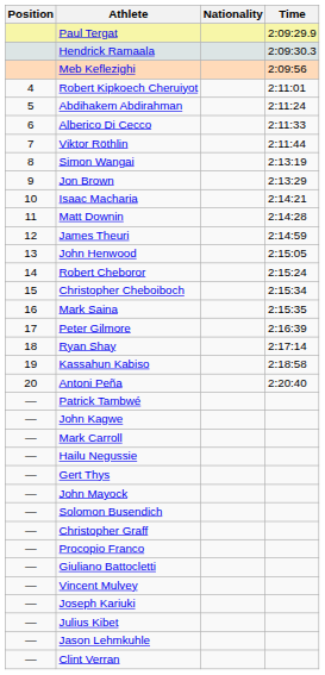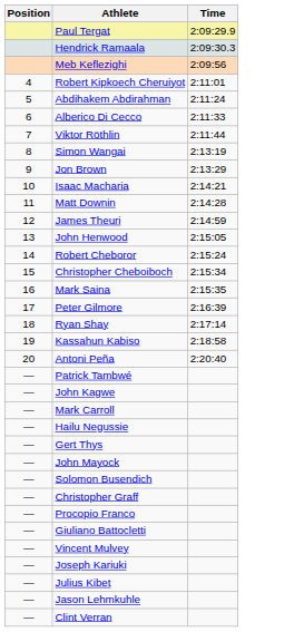 <table class="wikitable sortable">
 <tr>
 <th>Position</th>
 <th>Athlete</th>
-<th>Nationality</th>
 <th>Time</th>
 </tr>
 <tr bgcolor=#F7F6A8>
 <td align=center></td>
 <td><a href='#'>Paul Tergat</a></td>
-<td></td>
 <td>2:09:29.9</td>
 </tr>
 <tr bgcolor=#DCE5E5>
 <td align=center></td>
 <td><a href='#'>Hendrick Ramaala</a></td>
-<td></td>
 <td>2:09:30.3</td>
 </tr>
 <tr bgcolor=#FFDAB9>
 <td align=center></td>
 <td><a href='#'>Meb Keflezighi</a></td>
-<td></td>
 <td>2:09:56</td>
 </tr>
 <tr>
 <td align=center>4</td>
 <td><a href='#'>Robert Kipkoech Cheruiyot</a></td>
-<td></td>
 <td>2:11:01</td>
 </tr>
 <tr>
 <td align=center>5</td>
 <td><a href='#'>Abdihakem Abdirahman</a></td>
-<td></td>
 <td>2:11:24</td>
 </tr>
 <tr>
 <td align=center>6</td>
 <td><a href='#'>Alberico Di Cecco</a></td>
-<td></td>
 <td>2:11:33</td>
 </tr>
 <tr>
 <td align=center>7</td>
 <td><a href='#'>Viktor Röthlin</a></td>
-<td></td>
 <td>2:11:44</td>
 </tr>
 <tr>
 <td align=center>8</td>
 <td><a href='#'>Simon Wangai</a></td>
-<td></td>
 <td>2:13:19</td>
 </tr>
 <tr>
 <td align=center>9</td>
 <td><a href='#'>Jon Brown</a></td>
-<td></td>
 <td>2:13:29</td>
 </tr>
 <tr>
 <td align=center>10</td>
 <td><a href='#'>Isaac Macharia</a></td>
-<td></td>
 <td>2:14:21</td>
 </tr>
 <tr>
 <td align=center>11</td>
 <td><a href='#'>Matt Downin</a></td>
-<td></td>
 <td>2:14:28</td>
 </tr>
 <tr>
 <td align=center>12</td>
 <td><a href='#'>James Theuri</a></td>
-<td></td>
 <td>2:14:59</td>
 </tr>
 <tr>
 <td align=center>13</td>
 <td><a href='#'>John Henwood</a></td>
-<td></td>
 <td>2:15:05</td>
 </tr>
 <tr>
 <td align=center>14</td>
 <td><a href='#'>Robert Cheboror</a></td>
-<td></td>
 <td>2:15:24</td>
 </tr>
 <tr>
 <td align=center>15</td>
 <td><a href='#'>Christopher Cheboiboch</a></td>
-<td></td>
 <td>2:15:34</td>
 </tr>
 <tr>
 <td align=center>16</td>
 <td><a href='#'>Mark Saina</a></td>
-<td></td>
 <td>2:15:35</td>
 </tr>
 <tr>
 <td align=center>17</td>
 <td><a href='#'>Peter Gilmore</a></td>
-<td></td>
 <td>2:16:39</td>
 </tr>
 <tr>
 <td align=center>18</td>
 <td><a href='#'>Ryan Shay</a></td>
-<td></td>
 <td>2:17:14</td>
 </tr>
 <tr>
 <td align=center>19</td>
 <td><a href='#'>Kassahun Kabiso</a></td>
-<td></td>
 <td>2:18:58</td>
 </tr>
 <tr>
 <td align=center>20</td>
 <td><a href='#'>Antoni Peña</a></td>
-<td></td>
 <td>2:20:40</td>
 </tr>
 <tr>
 <td align=center>—</td>
 <td><a href='#'>Patrick Tambwé</a></td>
 <td></td>
-<td></td>
 </tr>
 <tr>
 <td align=center>—</td>
 <td><a href='#'>John Kagwe</a></td>
-<td></td>
 <td></td>
 </tr>
 <tr>
 <td align=center>—</td>
 <td><a href='#'>Mark Carroll</a></td>
 <td></td>
-<td></td>
 </tr>
 <tr>
 <td align=center>—</td>
 <td><a href='#'>Hailu Negussie</a></td>
-<td></td>
 <td></td>
 </tr>
 <tr>
 <td align=center>—</td>
 <td><a href='#'>Gert Thys</a></td>
 <td></td>
-<td></td>
 </tr>
 <tr>
 <td align=center>—</td>
 <td><a href='#'>John Mayock</a></td>
-<td></td>
 <td></td>
 </tr>
 <tr>
 <td align=center>—</td>
 <td><a href='#'>Solomon Busendich</a></td>
 <td></td>
-<td></td>
 </tr>
 <tr>
 <td align=center>—</td>
 <td><a href='#'>Christopher Graff</a></td>
-<td></td>
 <td></td>
 </tr>
 <tr>
 <td align=center>—</td>
 <td><a href='#'>Procopio Franco</a></td>
 <td></td>
-<td></td>
 </tr>
 <tr>
 <td align=center>—</td>
 <td><a href='#'>Giuliano Battocletti</a></td>
-<td></td>
 <td></td>
 </tr>
 <tr>
 <td align=center>—</td>
 <td><a href='#'>Vincent Mulvey</a></td>
 <td></td>
-<td></td>
 </tr>
 <tr>
 <td align=center>—</td>
 <td><a href='#'>Joseph Kariuki</a></td>
-<td></td>
 <td></td>
 </tr>
 <tr>
 <td align=center>—</td>
 <td><a href='#'>Julius Kibet</a></td>
 <td></td>
-<td></td>
 </tr>
 <tr>
 <td align=center>—</td>
 <td><a href='#'>Jason Lehmkuhle</a></td>
-<td></td>
 <td></td>
 </tr>
 <tr>
 <td align=center>—</td>
 <td><a href='#'>Clint Verran</a></td>
 <td></td>
-<td></td>
 </tr>
 </table>
